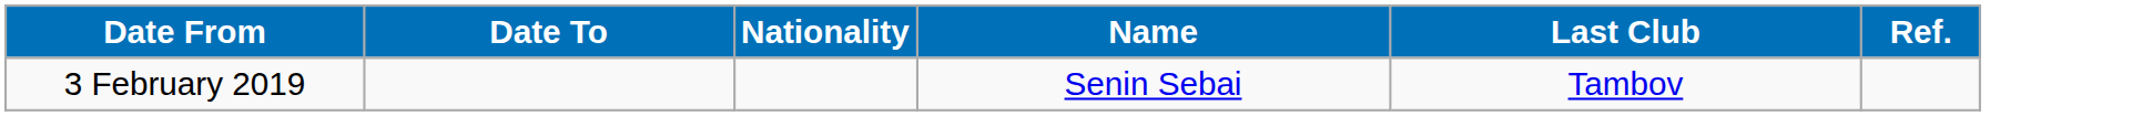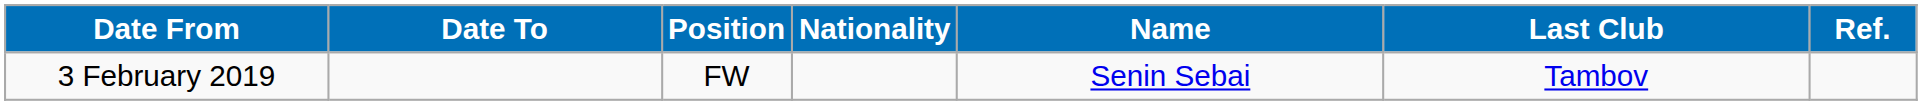 <table class="wikitable"  style="text-align:center; font-size:90%; ">
 <tr>
 <th style="background:#0070B8; color:#FFFFFF; width:150px;">Date From</th>
 <th style="background:#0070B8; color:#FFFFFF; width:155px;">Date To</th>
+<th style="background:#0070B8; color:#FFFFFF; width:55px;">Position</th>
 <th style="background:#0070B8; color:#FFFFFF; width:55px;">Nationality</th>
 <th style="background:#0070B8; color:#FFFFFF; width:200px;">Name</th>
 <th style="background:#0070B8; color:#FFFFFF; width:200px;">Last Club</th>
 <th style="background:#0070B8; color:#FFFFFF; width:45px;">Ref.</th>
 </tr>
 <tr>
 <td>3 February 2019</td>
 <td></td>
+<td>FW</td>
 <td></td>
 <td><a href='#'>Senin Sebai</a></td>
 <td><a href='#'>Tambov</a></td>
 <td></td>
 </tr>
 </table>
